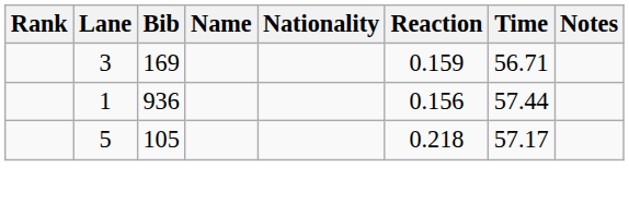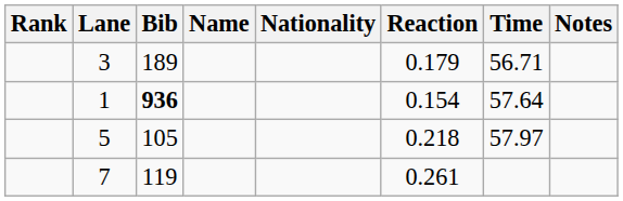 <table class="wikitable sortable" style="text-align:center">
 <tr>
 <th>Rank</th>
 <th>Lane</th>
 <th>Bib</th>
 <th>Name</th>
 <th>Nationality</th>
 <th>Reaction</th>
 <th>Time</th>
 <th>Notes</th>
 </tr>
 <tr>
 <td></td>
 <td>3</td>
-<td>169</td>
+<td>189</td>
 <td align=left></td>
 <td align=left></td>
-<td>0.159</td>
+<td>0.179</td>
 <td>56.71</td>
 <td></td>
 </tr>
 <tr>
 <td></td>
 <td>1</td>
-<td>936</td>
+<td><strong>936</strong></td>
 <td align=left></td>
 <td align=left></td>
-<td>0.156</td>
-<td>57.44</td>
+<td>0.154</td>
+<td>57.64</td>
 <td></td>
 </tr>
 <tr>
 <td></td>
 <td>5</td>
 <td>105</td>
 <td align=left></td>
 <td align=left></td>
 <td>0.218</td>
-<td>57.17</td>
+<td>57.97</td>
 <td></td>
 </tr>
+<tr>
+<td></td>
+<td>7</td>
+<td>119</td>
+<td align=left></td>
+<td align=left></td>
+<td>0.261</td>
+<td></td>
+<td><strong></strong></td>
+</tr>
 </table>
